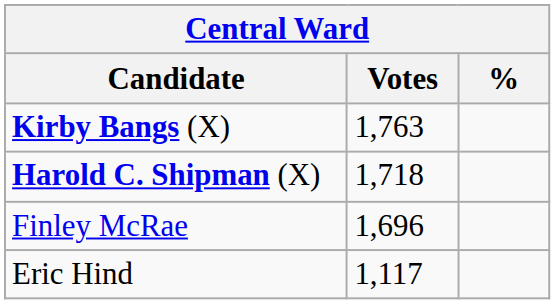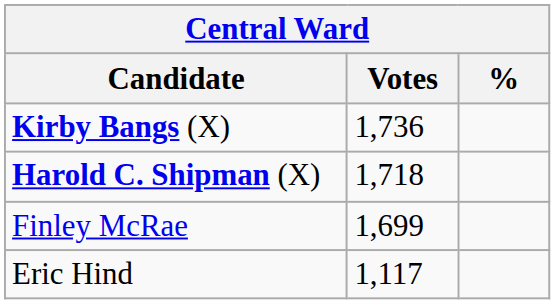 <table class="wikitable">
 <tr>
 <th colspan="3"><a href='#'>Central Ward</a></th>
 </tr>
 <tr>
 <th style="width: 170px">Candidate</th>
 <th style="width: 50px">Votes</th>
 <th style="width: 40px">%</th>
 </tr>
 <tr>
 <td><strong><a href='#'>Kirby Bangs</a></strong> (X)</td>
-<td>1,763</td>
+<td>1,736</td>
 <td></td>
 </tr>
 <tr>
 <td><strong><a href='#'>Harold C. Shipman</a></strong> (X)</td>
 <td>1,718</td>
 <td></td>
 </tr>
 <tr>
 <td><a href='#'>Finley McRae</a></td>
-<td>1,696</td>
+<td>1,699</td>
 <td></td>
 </tr>
 <tr>
 <td>Eric Hind</td>
 <td>1,117</td>
 <td></td>
 </tr>
 </table>
